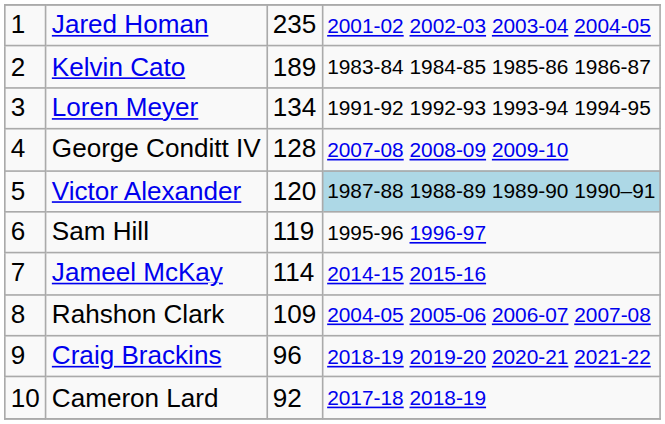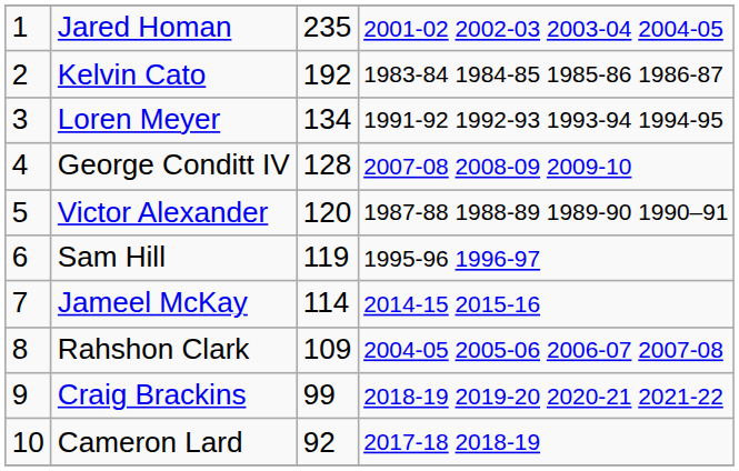 <table class="wikitable">
 <tr>
 </tr>
 <tr>
 <td>1</td>
 <td><a href='#'>Jared Homan</a></td>
 <td>235</td>
 <td style="font-size:80%;"><a href='#'>2001-02</a> <a href='#'>2002-03</a> <a href='#'>2003-04</a> <a href='#'>2004-05</a></td>
 </tr>
 <tr>
 <td>2</td>
 <td><a href='#'>Kelvin Cato</a></td>
-<td>189</td>
+<td>192</td>
 <td style="font-size:80%;">1983-84 1984-85 1985-86 1986-87</td>
 </tr>
 <tr>
 <td>3</td>
 <td><a href='#'>Loren Meyer</a></td>
 <td>134</td>
 <td style="font-size:80%;">1991-92 1992-93 1993-94 1994-95</td>
 </tr>
 <tr>
 <td>4</td>
 <td>George Conditt IV</td>
 <td>128</td>
 <td style="font-size:80%;"><a href='#'>2007-08</a> <a href='#'>2008-09</a> <a href='#'>2009-10</a></td>
 </tr>
 <tr>
 <td>5</td>
 <td><a href='#'>Victor Alexander</a></td>
 <td>120</td>
-<td style="background: lightblue; font-size:80%;">1987-88 1988-89 1989-90 1990–91</td>
+<td style="font-size:80%;">1987-88 1988-89 1989-90 1990–91</td>
 </tr>
 <tr>
 <td>6</td>
 <td>Sam Hill</td>
 <td>119</td>
 <td style="font-size:80%;">1995-96 <a href='#'>1996-97</a></td>
 </tr>
 <tr>
 <td>7</td>
 <td><a href='#'>Jameel McKay</a></td>
 <td>114</td>
 <td style="font-size:80%;"><a href='#'>2014-15</a> <a href='#'>2015-16</a></td>
 </tr>
 <tr>
 <td>8</td>
 <td>Rahshon Clark</td>
 <td>109</td>
 <td style="font-size:80%;"><a href='#'>2004-05</a> <a href='#'>2005-06</a> <a href='#'>2006-07</a> <a href='#'>2007-08</a></td>
 </tr>
 <tr>
 <td>9</td>
 <td><a href='#'>Craig Brackins</a></td>
-<td>96</td>
+<td>99</td>
 <td style="font-size:80%;"><a href='#'>2018-19</a> <a href='#'>2019-20</a> <a href='#'>2020-21</a> <a href='#'>2021-22</a></td>
 </tr>
 <tr>
 <td>10</td>
 <td>Cameron Lard</td>
 <td>92</td>
 <td style="font-size:80%;"><a href='#'>2017-18</a> <a href='#'>2018-19</a></td>
 </tr>
 <tr>
 </tr>
 </table>
